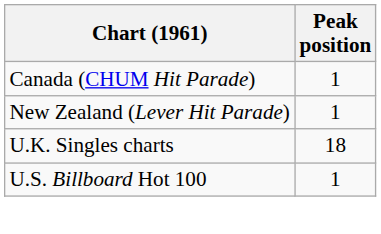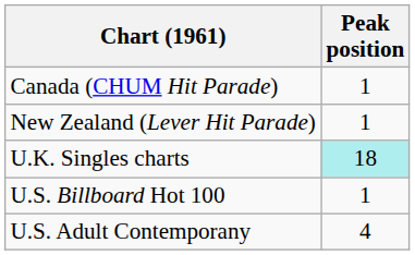 <table class="wikitable sortable">
 <tr>
 <th align="left">Chart (1961)</th>
 <th align="center">Peak<br>position</th>
 </tr>
 <tr>
 <td>Canada (<a href='#'>CHUM</a> <em>Hit Parade</em>)</td>
 <td style="text-align:center;">1</td>
 </tr>
 <tr>
 <td>New Zealand (<em>Lever Hit Parade</em>)</td>
 <td style="text-align:center;">1</td>
 </tr>
 <tr>
 <td align="left">U.K. Singles charts</td>
-<td align="center">18</td>
+<td align="center" style="background: paleturquoise;">18</td>
 </tr>
 <tr>
 <td align="left">U.S. <em>Billboard</em> Hot 100</td>
 <td align="center">1</td>
 </tr>
+<tr>
+<td align="left">U.S. Adult Contemporany</td>
+<td align="center">4</td>
+</tr>
 </table>
